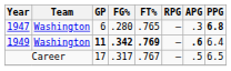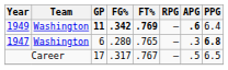 <table class="wikitable sortable" style="font-size:95%; text-align:right;">
 <tr>
 <th>Year</th>
 <th>Team</th>
 <th>GP</th>
 <th>FG%</th>
 <th>FT%</th>
 <th>RPG</th>
 <th>APG</th>
 <th>PPG</th>
 </tr>
 <tr>
+<td style="text-align:left;"><a href='#'>1949</a></td>
+<td style="text-align:left;"><a href='#'>Washington</a></td>
+<td><strong>11</strong></td>
+<td><strong>.342</strong></td>
+<td><strong>.769</strong></td>
+<td>–</td>
+<td><strong>.6</strong></td>
+<td>6.4</td>
+</tr>
+<tr>
 <td style="text-align:left;"><a href='#'>1947</a></td>
 <td style="text-align:left;"><a href='#'>Washington</a></td>
 <td>6</td>
 <td>.280</td>
 <td>.765</td>
 <td>–</td>
 <td>.3</td>
 <td><strong>6.8</strong></td>
-</tr>
-<tr>
-<td style="text-align:left;"><a href='#'>1949</a></td>
-<td style="text-align:left;"><a href='#'>Washington</a></td>
-<td><strong>11</strong></td>
-<td><strong>.342</strong></td>
-<td><strong>.769</strong></td>
-<td>–</td>
-<td><strong>.6</strong></td>
-<td>6.4</td>
 </tr>
 <tr>
 <td style="text-align:center;" colspan="2">Career</td>
 <td>17</td>
 <td>.317</td>
 <td>.767</td>
 <td>–</td>
 <td>.5</td>
 <td>6.5</td>
 </tr>
 <tr>
 </tr>
 </table>
